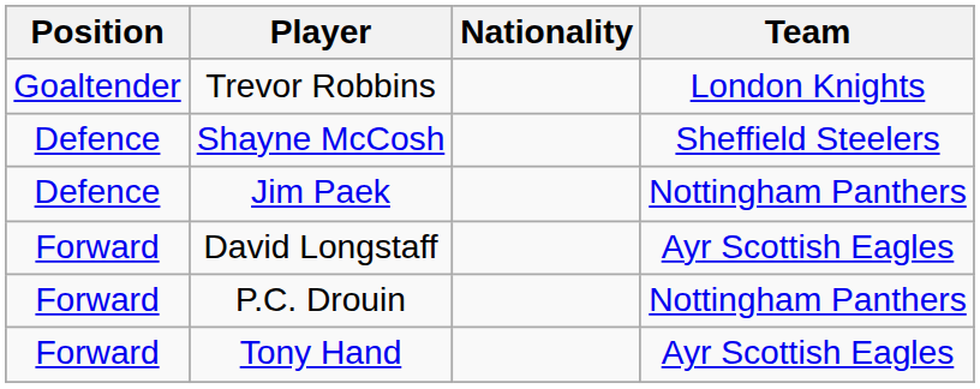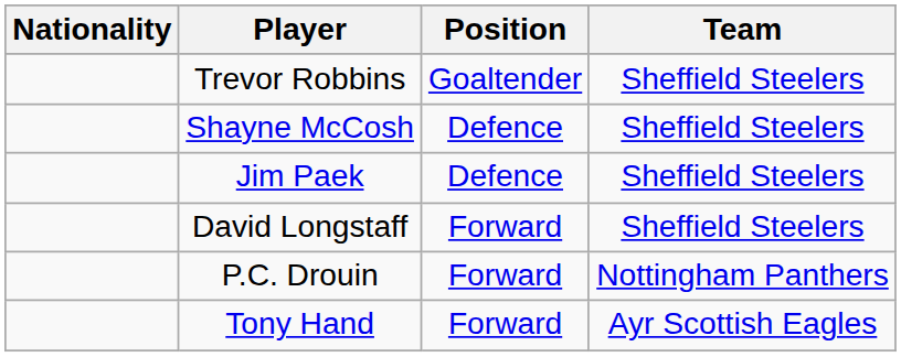 <table class="wikitable">
 <tr>
+<th>Nationality</th>
+<th>Player</th>
 <th>Position</th>
-<th>Player</th>
-<th>Nationality</th>
 <th>Team</th>
 </tr>
 <tr align="center">
+<td></td>
+<td>Trevor Robbins</td>
 <td><a href='#'>Goaltender</a></td>
-<td>Trevor Robbins</td>
-<td></td>
-<td><a href='#'>London Knights</a></td>
-</tr>
-<tr align="center">
-<td><a href='#'>Defence</a></td>
-<td><a href='#'>Shayne McCosh</a></td>
-<td></td>
 <td><a href='#'>Sheffield Steelers</a></td>
 </tr>
 <tr align="center">
+<td></td>
+<td><a href='#'>Shayne McCosh</a></td>
 <td><a href='#'>Defence</a></td>
+<td><a href='#'>Sheffield Steelers</a></td>
+</tr>
+<tr align="center">
+<td></td>
 <td><a href='#'>Jim Paek</a></td>
+<td><a href='#'>Defence</a></td>
+<td><a href='#'>Sheffield Steelers</a></td>
+</tr>
+<tr align="center">
 <td></td>
+<td>David Longstaff</td>
+<td><a href='#'>Forward</a></td>
+<td><a href='#'>Sheffield Steelers</a></td>
+</tr>
+<tr align="center">
+<td></td>
+<td>P.C. Drouin</td>
+<td><a href='#'>Forward</a></td>
 <td><a href='#'>Nottingham Panthers</a></td>
 </tr>
 <tr align="center">
+<td></td>
+<td><a href='#'>Tony Hand</a></td>
 <td><a href='#'>Forward</a></td>
-<td>David Longstaff</td>
-<td></td>
-<td><a href='#'>Ayr Scottish Eagles</a></td>
-</tr>
-<tr align="center">
-<td><a href='#'>Forward</a></td>
-<td>P.C. Drouin</td>
-<td></td>
-<td><a href='#'>Nottingham Panthers</a></td>
-</tr>
-<tr align="center">
-<td><a href='#'>Forward</a></td>
-<td><a href='#'>Tony Hand</a></td>
-<td></td>
 <td><a href='#'>Ayr Scottish Eagles</a></td>
 </tr>
 </table>
